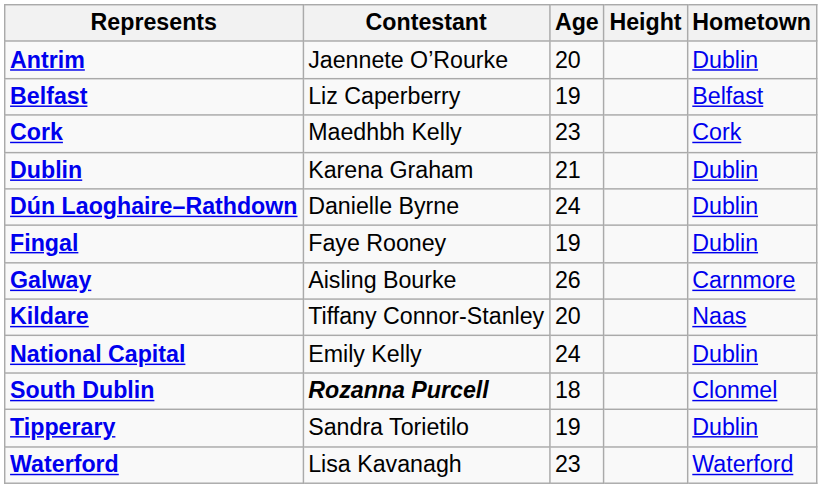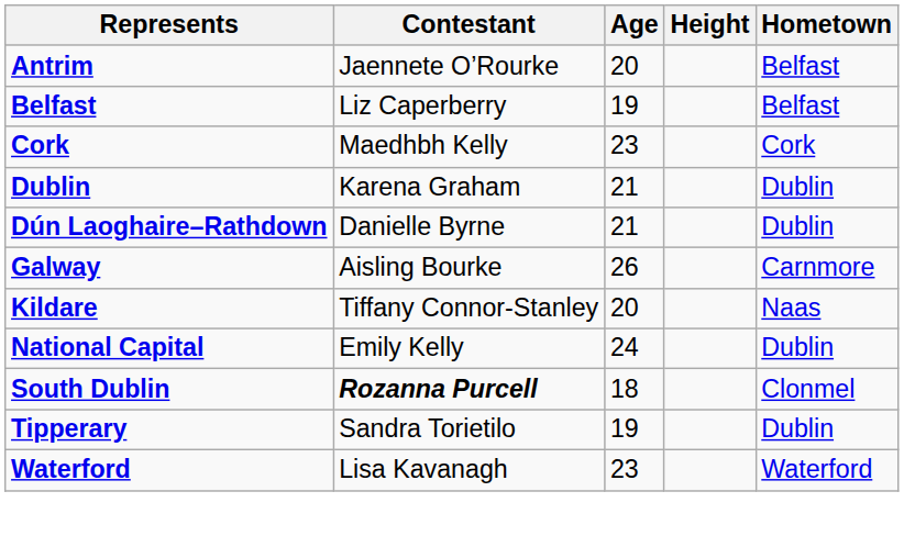 <table class="sortable wikitable">
 <tr>
 <th>Represents</th>
 <th>Contestant</th>
 <th>Age</th>
 <th>Height</th>
 <th>Hometown</th>
 </tr>
 <tr>
 <td><strong><a href='#'>Antrim</a></strong></td>
 <td>Jaennete O’Rourke</td>
 <td>20</td>
 <td></td>
-<td><a href='#'>Dublin</a></td>
+<td><a href='#'>Belfast</a></td>
 </tr>
 <tr>
 <td><strong><a href='#'>Belfast</a></strong></td>
 <td>Liz Caperberry</td>
 <td>19</td>
 <td></td>
 <td><a href='#'>Belfast</a></td>
 </tr>
 <tr>
 <td><strong><a href='#'>Cork</a></strong></td>
 <td>Maedhbh Kelly</td>
 <td>23</td>
 <td></td>
 <td><a href='#'>Cork</a></td>
 </tr>
 <tr>
 <td><strong><a href='#'>Dublin</a></strong></td>
 <td>Karena Graham</td>
 <td>21</td>
 <td></td>
 <td><a href='#'>Dublin</a></td>
 </tr>
 <tr>
 <td><strong><a href='#'>Dún Laoghaire–Rathdown</a></strong></td>
 <td>Danielle Byrne</td>
-<td>24</td>
-<td></td>
-<td><a href='#'>Dublin</a></td>
-</tr>
-<tr>
-<td><strong><a href='#'>Fingal</a></strong></td>
-<td>Faye Rooney</td>
-<td>19</td>
+<td>21</td>
 <td></td>
 <td><a href='#'>Dublin</a></td>
 </tr>
 <tr>
 <td><strong><a href='#'>Galway</a></strong></td>
 <td>Aisling Bourke</td>
 <td>26</td>
 <td></td>
 <td><a href='#'>Carnmore</a></td>
 </tr>
 <tr>
 <td><strong><a href='#'>Kildare</a></strong></td>
 <td>Tiffany Connor-Stanley</td>
 <td>20</td>
 <td></td>
 <td><a href='#'>Naas</a></td>
 </tr>
 <tr>
 <td><strong><a href='#'>National Capital</a></strong></td>
 <td>Emily Kelly</td>
 <td>24</td>
 <td></td>
 <td><a href='#'>Dublin</a></td>
 </tr>
 <tr>
 <td><strong><a href='#'>South Dublin</a></strong></td>
 <td><strong><em>Rozanna Purcell</em></strong></td>
 <td>18</td>
 <td></td>
 <td><a href='#'>Clonmel</a></td>
 </tr>
 <tr>
 <td><strong><a href='#'>Tipperary</a></strong></td>
 <td>Sandra Torietilo</td>
 <td>19</td>
 <td></td>
 <td><a href='#'>Dublin</a></td>
 </tr>
 <tr>
 <td><strong><a href='#'>Waterford</a></strong></td>
 <td>Lisa Kavanagh</td>
 <td>23</td>
 <td></td>
 <td><a href='#'>Waterford</a></td>
 </tr>
 </table>
